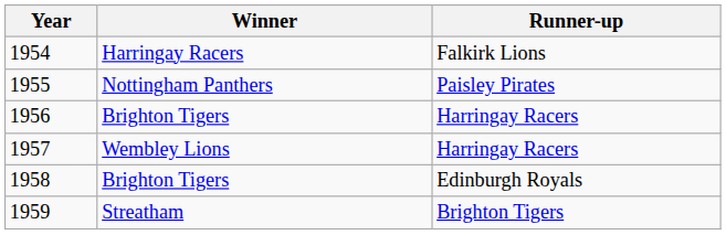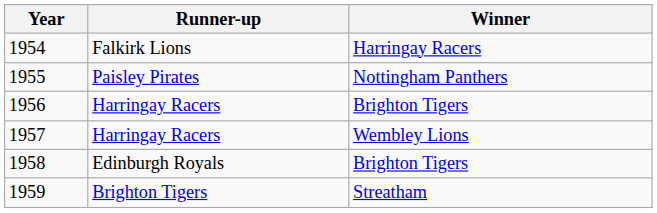 <table class="wikitable" width=45%>
 <tr>
 <th>Year</th>
+<th>Runner-up</th>
 <th>Winner</th>
-<th>Runner-up</th>
 </tr>
 <tr>
 <td>1954</td>
+<td>Falkirk Lions</td>
 <td><a href='#'>Harringay Racers</a></td>
-<td>Falkirk Lions</td>
 </tr>
 <tr>
 <td>1955</td>
+<td><a href='#'>Paisley Pirates</a></td>
 <td><a href='#'>Nottingham Panthers</a></td>
-<td><a href='#'>Paisley Pirates</a></td>
 </tr>
 <tr>
 <td>1956</td>
+<td><a href='#'>Harringay Racers</a></td>
 <td><a href='#'>Brighton Tigers</a></td>
-<td><a href='#'>Harringay Racers</a></td>
 </tr>
 <tr>
 <td>1957</td>
+<td><a href='#'>Harringay Racers</a></td>
 <td><a href='#'>Wembley Lions</a></td>
-<td><a href='#'>Harringay Racers</a></td>
 </tr>
 <tr>
 <td>1958</td>
+<td>Edinburgh Royals</td>
 <td><a href='#'>Brighton Tigers</a></td>
-<td>Edinburgh Royals</td>
 </tr>
 <tr>
 <td>1959</td>
+<td><a href='#'>Brighton Tigers</a></td>
 <td><a href='#'>Streatham</a></td>
-<td><a href='#'>Brighton Tigers</a></td>
 </tr>
 </table>
